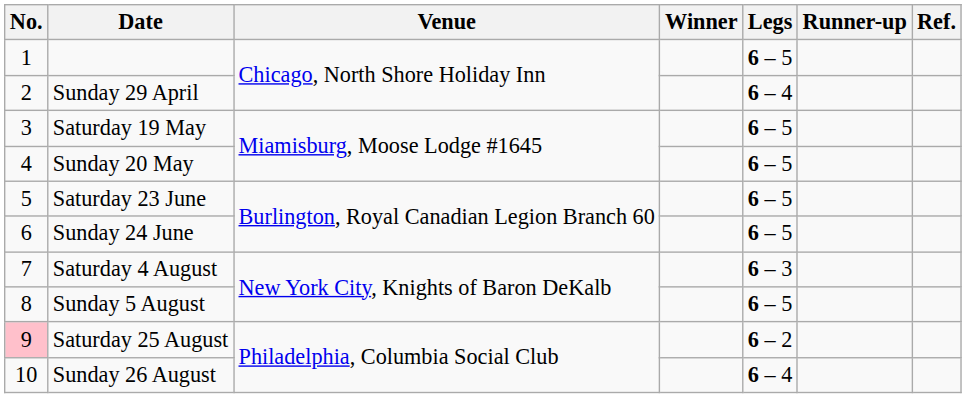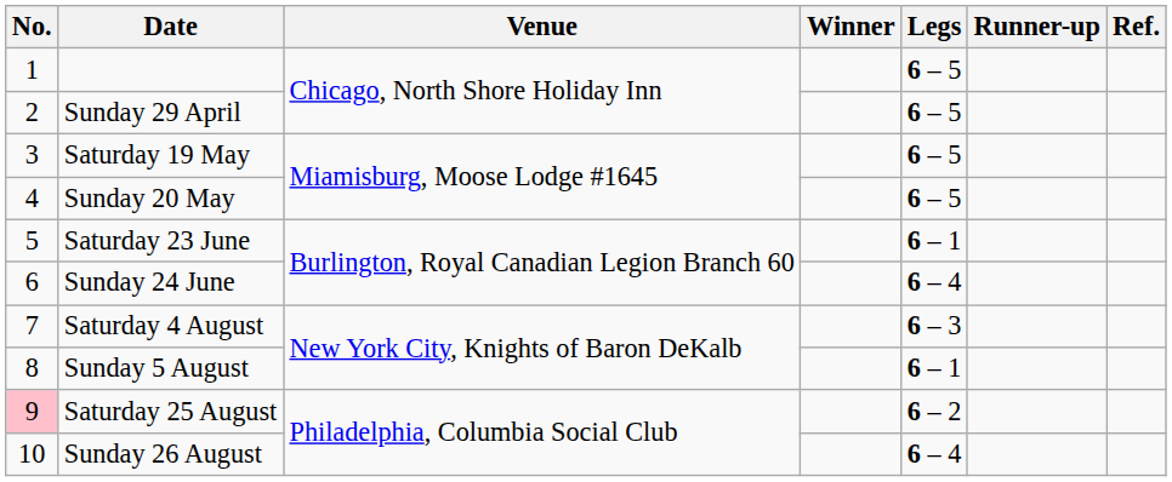 <table class="wikitable">
 <tr>
 <th>No.</th>
 <th>Date</th>
 <th>Venue</th>
 <th>Winner</th>
 <th>Legs</th>
 <th>Runner-up</th>
 <th>Ref.</th>
 </tr>
 <tr>
 <td align=center>1</td>
 <td></td>
 <td rowspan=2> <a href='#'>Chicago</a>, North Shore Holiday Inn</td>
 <td align=right></td>
 <td align=center><strong>6</strong> – 5</td>
 <td></td>
 <td align=center></td>
 </tr>
 <tr>
 <td align=center>2</td>
 <td>Sunday 29 April</td>
 <td align=right></td>
-<td align=center><strong>6</strong> – 4</td>
+<td align=center><strong>6</strong> – 5</td>
 <td></td>
 <td align=center></td>
 </tr>
 <tr>
 <td align=center>3</td>
 <td>Saturday 19 May</td>
 <td rowspan=2> <a href='#'>Miamisburg</a>, Moose Lodge #1645</td>
 <td align=right></td>
 <td align=center><strong>6</strong> – 5</td>
 <td></td>
 <td align=center></td>
 </tr>
 <tr>
 <td align=center>4</td>
 <td>Sunday 20 May</td>
 <td align=right></td>
 <td align=center><strong>6</strong> – 5</td>
 <td></td>
 <td align=center></td>
 </tr>
 <tr>
 <td align=center>5</td>
 <td>Saturday 23 June</td>
 <td rowspan=2> <a href='#'>Burlington</a>, Royal Canadian Legion Branch 60</td>
 <td align=right></td>
-<td align=center><strong>6</strong> – 5</td>
+<td align=center><strong>6</strong> – 1</td>
 <td></td>
 <td align=center></td>
 </tr>
 <tr>
 <td align=center>6</td>
 <td>Sunday 24 June</td>
 <td align=right></td>
-<td align=center><strong>6</strong> – 5</td>
+<td align=center><strong>6</strong> – 4</td>
 <td></td>
 <td align=center></td>
 </tr>
 <tr>
 <td align=center>7</td>
 <td>Saturday 4 August</td>
 <td rowspan=2> <a href='#'>New York City</a>, Knights of Baron DeKalb</td>
 <td align=right></td>
 <td align=center><strong>6</strong> – 3</td>
 <td></td>
 <td align=center></td>
 </tr>
 <tr>
 <td align=center>8</td>
 <td>Sunday 5 August</td>
 <td align=right></td>
-<td align=center><strong>6</strong> – 5</td>
+<td align=center><strong>6</strong> – 1</td>
 <td></td>
 <td align=center></td>
 </tr>
 <tr>
 <td align=center style="background: pink;">9</td>
 <td>Saturday 25 August</td>
 <td rowspan=2> <a href='#'>Philadelphia</a>, Columbia Social Club</td>
 <td align=right></td>
 <td align=center><strong>6</strong> – 2</td>
 <td></td>
 <td align=center></td>
 </tr>
 <tr>
 <td align=center>10</td>
 <td>Sunday 26 August</td>
 <td align=right></td>
 <td align=center><strong>6</strong> – 4</td>
 <td></td>
 <td align=center></td>
 </tr>
 </table>
